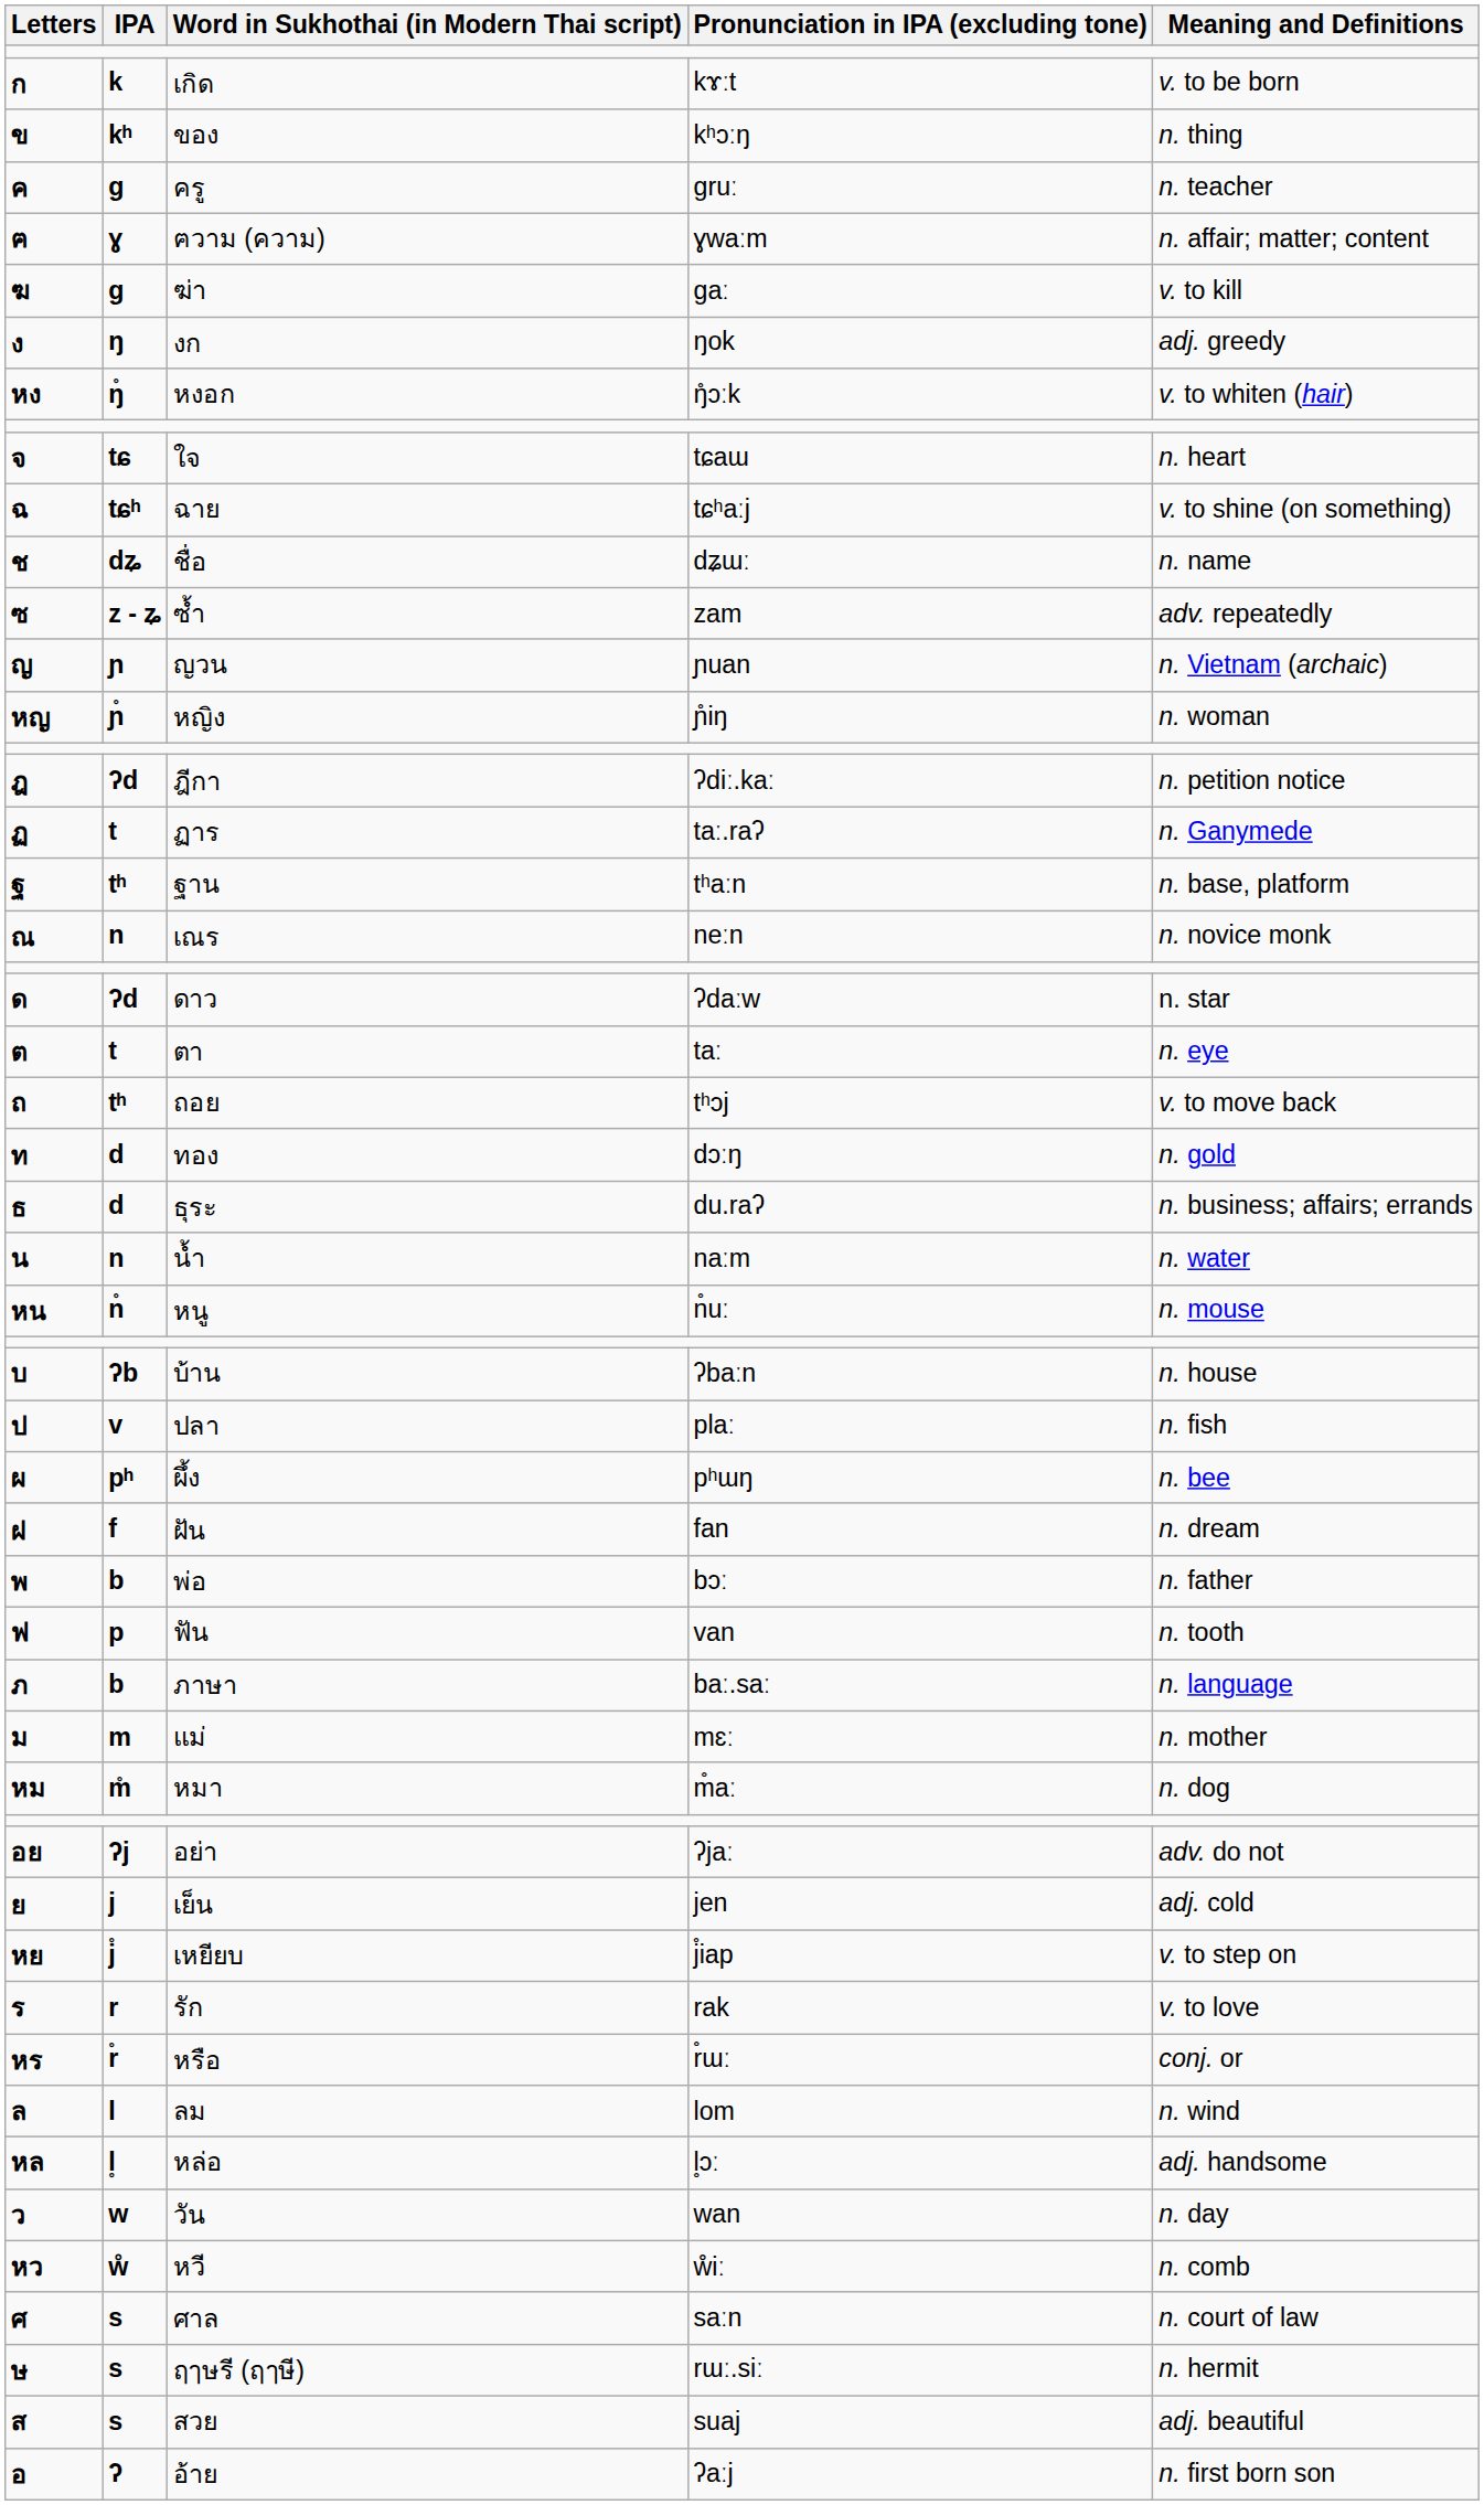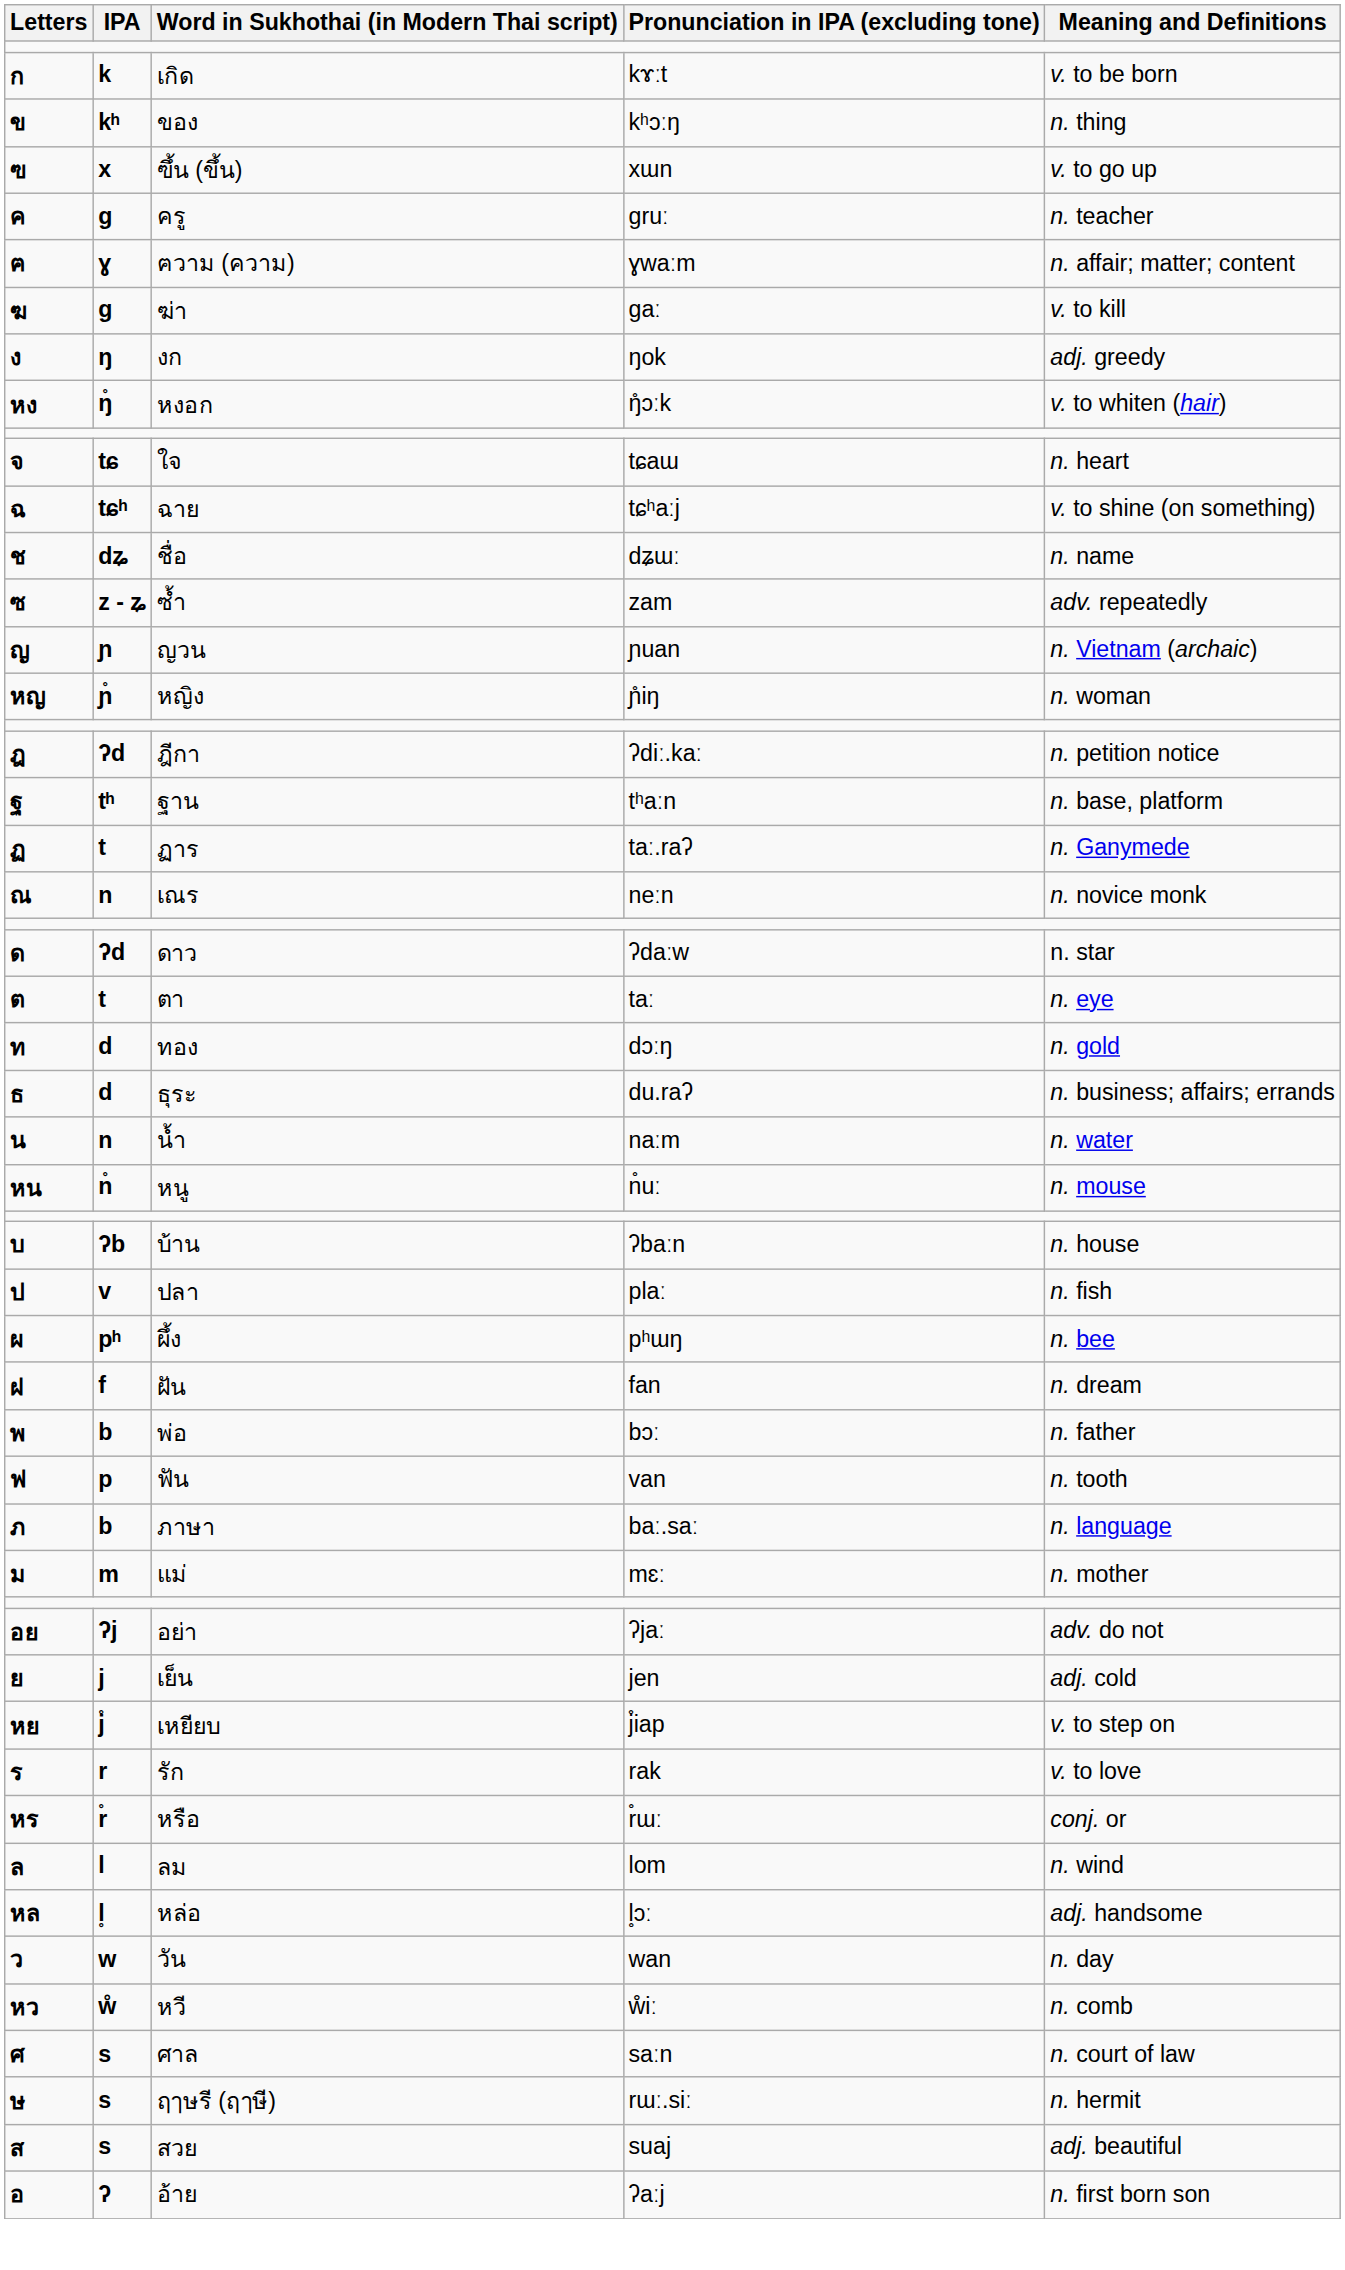 <table class="wikitable">
 <tr>
 <th>Letters</th>
 <th>IPA</th>
 <th>Word in Sukhothai (in Modern Thai script)</th>
 <th>Pronunciation in IPA (excluding tone)</th>
 <th>Meaning and Definitions</th>
 </tr>
 <tr>
 <td colspan="5"><strong></strong></td>
 </tr>
 <tr>
 <td><strong>ก</strong></td>
 <td><strong>k</strong></td>
 <td>เกิด</td>
 <td>kɤːt</td>
 <td><em>v.</em> to be born</td>
 </tr>
 <tr>
 <td><strong>ข</strong></td>
 <td><strong>kʰ</strong></td>
 <td>ของ</td>
 <td>kʰɔːŋ</td>
 <td><em>n.</em> thing</td>
+</tr>
+<tr>
+<td><strong>ฃ</strong></td>
+<td><strong>x</strong></td>
+<td>ฃึ้น (ขึ้น)</td>
+<td>xɯn</td>
+<td><em>v.</em> to go up</td>
 </tr>
 <tr>
 <td><strong>ค</strong></td>
 <td><strong>g</strong></td>
 <td>ครู</td>
 <td>gruː</td>
 <td><em>n.</em> teacher</td>
 </tr>
 <tr>
 <td><strong>ฅ</strong></td>
 <td><strong>ɣ</strong></td>
 <td>ฅวาม (ความ)</td>
 <td>ɣwaːm</td>
 <td><em>n.</em> affair; matter; content</td>
 </tr>
 <tr>
 <td><strong>ฆ</strong></td>
 <td><strong>g</strong></td>
 <td>ฆ่า</td>
 <td>gaː</td>
 <td><em>v.</em> to kill</td>
 </tr>
 <tr>
 <td><strong>ง</strong></td>
 <td><strong>ŋ</strong></td>
 <td>งก</td>
 <td>ŋok</td>
 <td><em>adj.</em> greedy</td>
 </tr>
 <tr>
 <td><strong>หง</strong></td>
 <td><strong>ŋ̊</strong></td>
 <td>หงอก</td>
 <td>ŋ̊ɔːk</td>
 <td><em>v.</em> to whiten (<em><a href='#'>hair</a></em>)</td>
 </tr>
 <tr>
 <td colspan="5"><strong></strong></td>
 </tr>
 <tr>
 <td><strong>จ</strong></td>
 <td><strong>tɕ</strong></td>
 <td>ใจ</td>
 <td>tɕaɯ</td>
 <td><em>n.</em> heart</td>
 </tr>
 <tr>
 <td><strong>ฉ</strong></td>
 <td><strong>tɕʰ</strong></td>
 <td>ฉาย</td>
 <td>tɕʰaːj</td>
 <td><em>v.</em> to shine (on something)</td>
 </tr>
 <tr>
 <td><strong>ช</strong></td>
 <td><strong>dʑ</strong></td>
 <td>ชื่อ</td>
 <td>dʑɯː</td>
 <td><em>n.</em> name</td>
 </tr>
 <tr>
 <td><strong>ซ</strong></td>
 <td><strong>z - ʑ</strong></td>
 <td>ซ้ำ</td>
 <td>zam</td>
 <td><em>adv.</em> repeatedly</td>
 </tr>
 <tr>
 <td><strong>ญ</strong></td>
 <td><strong>ɲ</strong></td>
 <td>ญวน</td>
 <td>ɲuan</td>
 <td><em>n.</em> <a href='#'>Vietnam</a> (<em>archaic</em>)</td>
 </tr>
 <tr>
 <td><strong>หญ</strong></td>
 <td><strong>ɲ̊</strong></td>
 <td>หญิง</td>
 <td>ɲ̊iŋ</td>
 <td><em>n.</em> woman</td>
 </tr>
 <tr>
 <td colspan="5"><strong></strong></td>
 </tr>
 <tr>
 <td><strong>ฎ</strong></td>
 <td><strong>ʔd</strong></td>
 <td>ฎีกา</td>
 <td>ʔdiː.kaː</td>
 <td><em>n.</em> petition notice</td>
 </tr>
 <tr>
+<td><strong>ฐ</strong></td>
+<td><strong>tʰ</strong></td>
+<td>ฐาน</td>
+<td>tʰaːn</td>
+<td><em>n.</em> base, platform</td>
+</tr>
+<tr>
 <td><strong>ฏ</strong></td>
 <td><strong>t</strong></td>
 <td>ฏาร</td>
 <td>taː.raʔ</td>
 <td><em>n.</em> <a href='#'>Ganymede</a></td>
-</tr>
-<tr>
-<td><strong>ฐ</strong></td>
-<td><strong>tʰ</strong></td>
-<td>ฐาน</td>
-<td>tʰaːn</td>
-<td><em>n.</em> base, platform</td>
 </tr>
 <tr>
 <td><strong>ณ</strong></td>
 <td><strong>n</strong></td>
 <td>เณร</td>
 <td>neːn</td>
 <td><em>n.</em> novice monk</td>
 </tr>
 <tr>
 <td colspan="5"><strong></strong></td>
 </tr>
 <tr>
 <td><strong>ด</strong></td>
 <td><strong>ʔd</strong></td>
 <td>ดาว</td>
 <td>ʔdaːw</td>
 <td>n. star</td>
 </tr>
 <tr>
 <td><strong>ต</strong></td>
 <td><strong>t</strong></td>
 <td>ตา</td>
 <td>taː</td>
 <td><em>n.</em> <a href='#'>eye</a></td>
-</tr>
-<tr>
-<td><strong>ถ</strong></td>
-<td><strong>tʰ</strong></td>
-<td>ถอย</td>
-<td>tʰɔj</td>
-<td><em>v.</em> to move back</td>
 </tr>
 <tr>
 <td><strong>ท</strong></td>
 <td><strong>d</strong></td>
 <td>ทอง</td>
 <td>dɔːŋ</td>
 <td><em>n.</em> <a href='#'>gold</a></td>
 </tr>
 <tr>
 <td><strong>ธ</strong></td>
 <td><strong>d</strong></td>
 <td>ธุระ</td>
 <td>du.raʔ</td>
 <td><em>n.</em> business; affairs; errands</td>
 </tr>
 <tr>
 <td><strong>น</strong></td>
 <td><strong>n</strong></td>
 <td>น้ำ</td>
 <td>naːm</td>
 <td><em>n.</em> <a href='#'>water</a></td>
 </tr>
 <tr>
 <td><strong>หน</strong></td>
 <td><strong>n̊</strong></td>
 <td>หนู</td>
 <td>n̊uː</td>
 <td><em>n.</em> <a href='#'>mouse</a></td>
 </tr>
 <tr>
 <td colspan="5"><strong></strong></td>
 </tr>
 <tr>
 <td><strong>บ</strong></td>
 <td><strong>ʔb</strong></td>
 <td>บ้าน</td>
 <td>ʔbaːn</td>
 <td><em>n.</em> house</td>
 </tr>
 <tr>
 <td><strong>ป</strong></td>
 <td><strong>v</strong></td>
 <td>ปลา</td>
 <td>plaː</td>
 <td><em>n.</em> fish</td>
 </tr>
 <tr>
 <td><strong>ผ</strong></td>
 <td><strong>pʰ</strong></td>
 <td>ผึ้ง</td>
 <td>pʰɯŋ</td>
 <td><em>n.</em> <a href='#'>bee</a></td>
 </tr>
 <tr>
 <td><strong>ฝ</strong></td>
 <td><strong>f</strong></td>
 <td>ฝัน</td>
 <td>fan</td>
 <td><em>n.</em> dream</td>
 </tr>
 <tr>
 <td><strong>พ</strong></td>
 <td><strong>b</strong></td>
 <td>พ่อ</td>
 <td>bɔː</td>
 <td><em>n.</em> father</td>
 </tr>
 <tr>
 <td><strong>ฟ</strong></td>
 <td><strong>p</strong></td>
 <td>ฟัน</td>
 <td>van</td>
 <td><em>n.</em> tooth</td>
 </tr>
 <tr>
 <td><strong>ภ</strong></td>
 <td><strong>b</strong></td>
 <td>ภาษา</td>
 <td>baː.saː</td>
 <td><em>n.</em> <a href='#'>language</a></td>
 </tr>
 <tr>
 <td><strong>ม</strong></td>
 <td><strong>m</strong></td>
 <td>แม่</td>
 <td>mɛː</td>
 <td><em>n.</em> mother</td>
-</tr>
-<tr>
-<td><strong>หม</strong></td>
-<td><strong>m̊</strong></td>
-<td>หมา</td>
-<td>m̊aː</td>
-<td><em>n.</em> dog</td>
 </tr>
 <tr>
 <td colspan="5"><strong></strong></td>
 </tr>
 <tr>
 <td><strong>อย</strong></td>
 <td><strong>ʔj</strong></td>
 <td>อย่า</td>
 <td>ʔjaː</td>
 <td><em>adv.</em> do not</td>
 </tr>
 <tr>
 <td><strong>ย</strong></td>
 <td><strong>j</strong></td>
 <td>เย็น</td>
 <td>jen</td>
 <td><em>adj.</em> cold</td>
 </tr>
 <tr>
 <td><strong>หย</strong></td>
 <td><strong>j̊</strong></td>
 <td>เหยียบ</td>
 <td>j̊iap</td>
 <td><em>v.</em> to step on</td>
 </tr>
 <tr>
 <td><strong>ร</strong></td>
 <td><strong>r</strong></td>
 <td>รัก</td>
 <td>rak</td>
 <td><em>v.</em> to love</td>
 </tr>
 <tr>
 <td><strong>หร</strong></td>
 <td><strong>r̊</strong></td>
 <td>หรือ</td>
 <td>r̊ɯː</td>
 <td><em>conj.</em> or</td>
 </tr>
 <tr>
 <td><strong>ล</strong></td>
 <td><strong>l</strong></td>
 <td>ลม</td>
 <td>lom</td>
 <td><em>n.</em> wind</td>
 </tr>
 <tr>
 <td><strong>หล</strong></td>
 <td><strong>l̥</strong></td>
 <td>หล่อ</td>
 <td>l̥ɔː</td>
 <td><em>adj.</em> handsome</td>
 </tr>
 <tr>
 <td><strong>ว</strong></td>
 <td><strong>w</strong></td>
 <td>วัน</td>
 <td>wan</td>
 <td><em>n.</em> day</td>
 </tr>
 <tr>
 <td><strong>หว</strong></td>
 <td><strong>ẘ</strong></td>
 <td>หวี</td>
 <td>ẘiː</td>
 <td><em>n.</em> comb</td>
 </tr>
 <tr>
 <td><strong>ศ</strong></td>
 <td><strong>s</strong></td>
 <td>ศาล</td>
 <td>saːn</td>
 <td><em>n.</em> court of law</td>
 </tr>
 <tr>
 <td><strong>ษ</strong></td>
 <td><strong>s</strong></td>
 <td>ฤๅษรี (ฤๅษี)</td>
 <td>rɯː.siː</td>
 <td><em>n.</em> hermit</td>
 </tr>
 <tr>
 <td><strong>ส</strong></td>
 <td><strong>s</strong></td>
 <td>สวย</td>
 <td>suaj</td>
 <td><em>adj.</em> beautiful</td>
 </tr>
 <tr>
 <td><strong>อ</strong></td>
 <td><strong>ʔ</strong></td>
 <td>อ้าย</td>
 <td>ʔaːj</td>
 <td><em>n.</em> first born son</td>
 </tr>
 </table>
